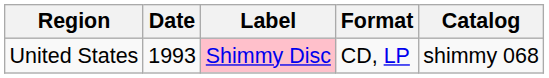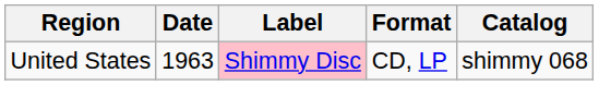 <table class="wikitable">
 <tr>
 <th>Region</th>
 <th>Date</th>
 <th>Label</th>
 <th>Format</th>
 <th>Catalog</th>
 </tr>
 <tr>
 <td>United States</td>
-<td>1993</td>
+<td>1963</td>
 <td style="background: pink;"><a href='#'>Shimmy Disc</a></td>
 <td>CD, <a href='#'>LP</a></td>
 <td>shimmy 068</td>
 </tr>
 </table>
